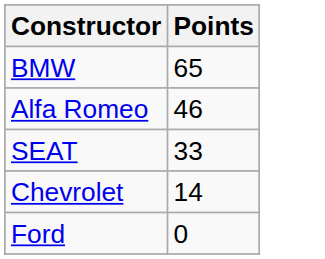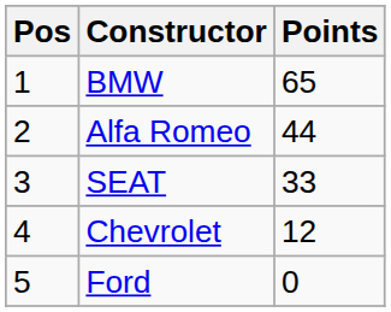 <table class="wikitable" style="font-size: 95%;">
 <tr>
+<th>Pos</th>
 <th>Constructor</th>
 <th>Points</th>
 </tr>
 <tr>
+<td>1</td>
 <td> <a href='#'>BMW</a></td>
 <td>65</td>
 </tr>
 <tr>
+<td>2</td>
 <td> <a href='#'>Alfa Romeo</a></td>
-<td>46</td>
+<td>44</td>
 </tr>
 <tr>
+<td>3</td>
 <td> <a href='#'>SEAT</a></td>
 <td>33</td>
 </tr>
 <tr>
+<td>4</td>
 <td> <a href='#'>Chevrolet</a></td>
-<td>14</td>
+<td>12</td>
 </tr>
 <tr>
+<td>5</td>
 <td> <a href='#'>Ford</a></td>
 <td>0</td>
 </tr>
 </table>
